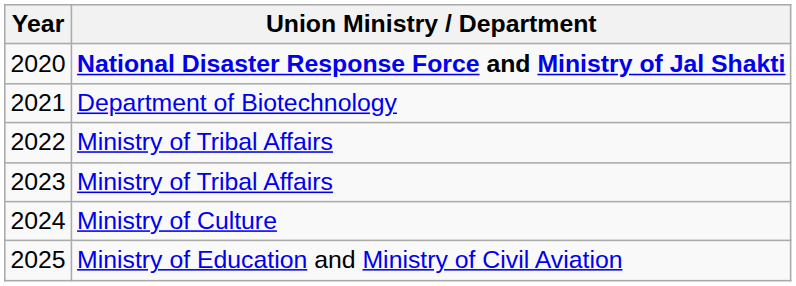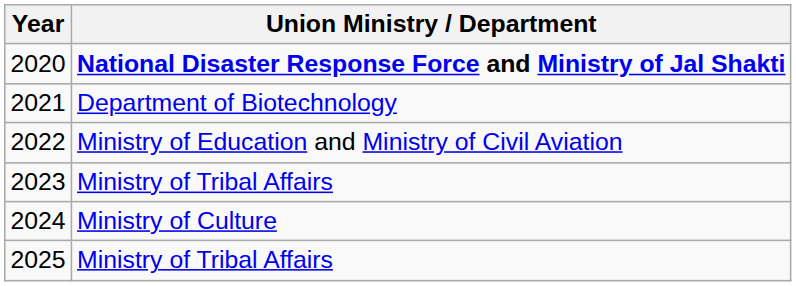 <table class="wikitable">
 <tr>
 <th><strong>Year</strong></th>
 <th>Union Ministry / Department</th>
 </tr>
 <tr>
 <td>2020</td>
 <td><strong><a href='#'>National Disaster Response Force</a> and <a href='#'>Ministry of Jal Shakti</a></strong></td>
 </tr>
 <tr>
 <td>2021</td>
 <td><a href='#'>Department of Biotechnology</a></td>
 </tr>
 <tr>
 <td>2022</td>
-<td><a href='#'>Ministry of Tribal Affairs</a></td>
+<td><a href='#'>Ministry of Education</a> and <a href='#'>Ministry of Civil Aviation</a></td>
 </tr>
 <tr>
 <td>2023</td>
 <td><a href='#'>Ministry of Tribal Affairs</a></td>
 </tr>
 <tr>
 <td>2024</td>
 <td><a href='#'>Ministry of Culture</a></td>
 </tr>
 <tr>
 <td>2025</td>
-<td><a href='#'>Ministry of Education</a> and <a href='#'>Ministry of Civil Aviation</a></td>
+<td><a href='#'>Ministry of Tribal Affairs</a></td>
 </tr>
 </table>
